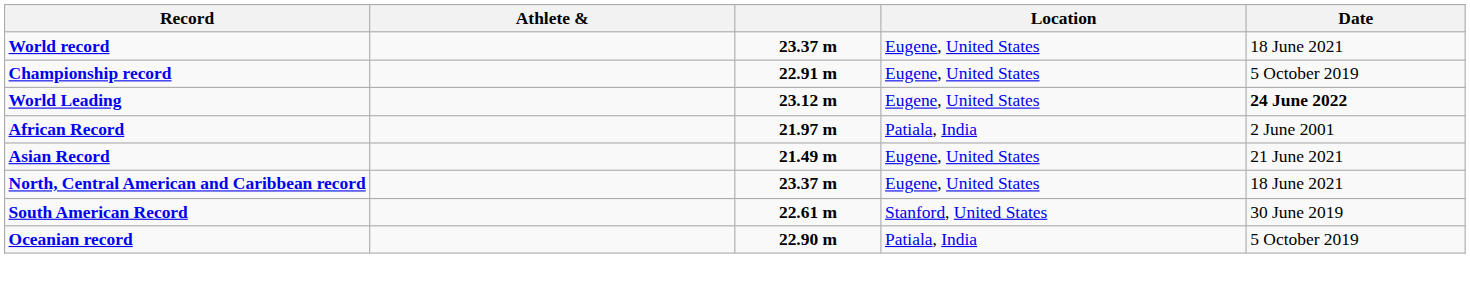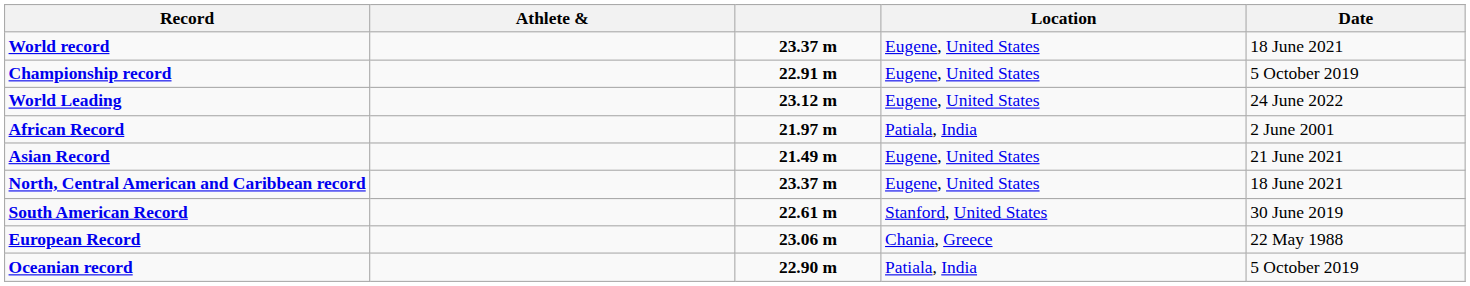 <table class="wikitable">
 <tr>
 <th width=25% align=center>Record</th>
 <th width=25% align=center>Athlete & </th>
 <th width=10% align=center></th>
 <th width=25% align=center>Location</th>
 <th width=15% align=center>Date</th>
 </tr>
 <tr>
 <td><strong><a href='#'>World record</a></strong></td>
 <td></td>
 <td align=center><strong>23.37 m</strong></td>
 <td><a href='#'>Eugene</a>, <a href='#'>United States</a></td>
 <td>18 June 2021</td>
 </tr>
 <tr>
 <td><strong><a href='#'>Championship record</a></strong></td>
 <td></td>
 <td align=center><strong>22.91 m</strong></td>
 <td><a href='#'>Eugene</a>, <a href='#'>United States</a></td>
 <td>5 October 2019</td>
 </tr>
 <tr>
 <td><strong><a href='#'>World Leading</a></strong></td>
 <td></td>
 <td align=center><strong>23.12 m</strong></td>
 <td><a href='#'>Eugene</a>, <a href='#'>United States</a></td>
-<td><strong>24 June 2022</strong></td>
+<td>24 June 2022</td>
 </tr>
 <tr>
 <td><strong><a href='#'>African Record</a></strong></td>
 <td></td>
 <td align=center><strong>21.97 m</strong></td>
 <td><a href='#'>Patiala</a>, <a href='#'>India</a></td>
 <td>2 June 2001</td>
 </tr>
 <tr>
 <td><strong><a href='#'>Asian Record</a></strong></td>
 <td></td>
 <td align=center><strong>21.49 m</strong></td>
 <td><a href='#'>Eugene</a>, <a href='#'>United States</a></td>
 <td>21 June 2021</td>
 </tr>
 <tr>
 <td><strong><a href='#'>North, Central American and Caribbean record</a></strong></td>
 <td></td>
 <td align=center><strong>23.37 m</strong></td>
 <td><a href='#'>Eugene</a>, <a href='#'>United States</a></td>
 <td>18 June 2021</td>
 </tr>
 <tr>
 <td><strong><a href='#'>South American Record</a></strong></td>
 <td></td>
 <td align=center><strong>22.61 m</strong></td>
 <td><a href='#'>Stanford</a>, <a href='#'>United States</a></td>
 <td>30 June 2019</td>
 </tr>
 <tr>
+<td><strong><a href='#'>European Record</a></strong></td>
+<td></td>
+<td align=center><strong>23.06 m</strong></td>
+<td><a href='#'>Chania</a>, <a href='#'>Greece</a></td>
+<td>22 May 1988</td>
+</tr>
+<tr>
 <td><strong><a href='#'>Oceanian record</a></strong></td>
 <td></td>
 <td align=center><strong>22.90 m</strong></td>
 <td><a href='#'>Patiala</a>, <a href='#'>India</a></td>
 <td>5 October 2019</td>
 </tr>
 </table>
